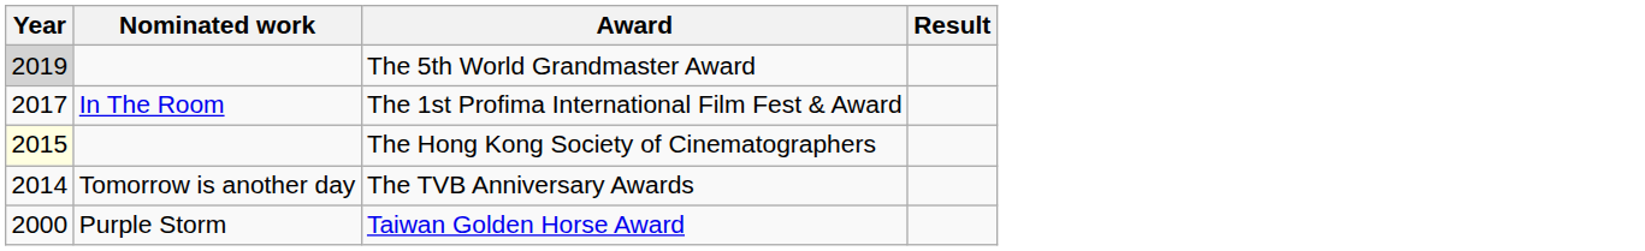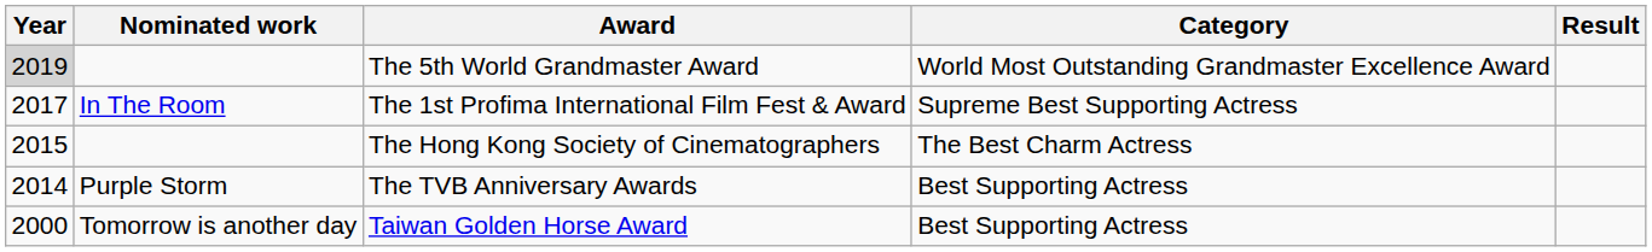 <table class="wikitable">
 <tr>
 <th>Year</th>
 <th>Nominated work</th>
 <th>Award</th>
+<th>Category</th>
 <th>Result</th>
 </tr>
 <tr>
 <td style="background: lightgrey;">2019</td>
 <td></td>
 <td>The 5th World Grandmaster Award</td>
+<td>World Most Outstanding Grandmaster Excellence Award</td>
 <td></td>
 </tr>
 <tr>
 <td>2017</td>
 <td><a href='#'>In The Room</a></td>
 <td>The 1st Profima International Film Fest & Award</td>
+<td>Supreme Best Supporting Actress</td>
 <td></td>
 </tr>
 <tr>
-<td style="background: lightyellow;">2015</td>
+<td>2015</td>
 <td></td>
 <td>The Hong Kong Society of Cinematographers</td>
+<td>The Best Charm Actress</td>
 <td></td>
 </tr>
 <tr>
 <td>2014</td>
-<td>Tomorrow is another day</td>
+<td>Purple Storm</td>
 <td>The TVB Anniversary Awards</td>
+<td>Best Supporting Actress</td>
 <td></td>
 </tr>
 <tr>
 <td>2000</td>
-<td>Purple Storm</td>
+<td>Tomorrow is another day</td>
 <td><a href='#'>Taiwan Golden Horse Award</a></td>
+<td>Best Supporting Actress</td>
 <td></td>
 </tr>
 </table>
